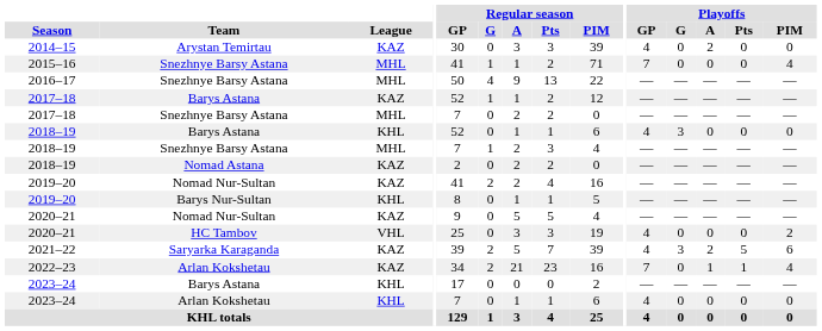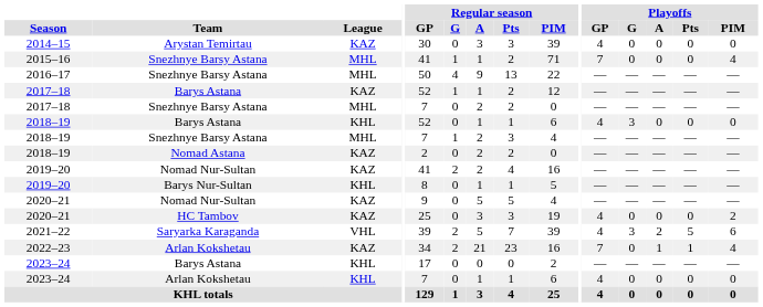 <table border="0" cellpadding="1" cellspacing="0" style="text-align:center; width:60em">
 <tr bgcolor="#e0e0e0">
 <th colspan="3" bgcolor="#ffffff"></th>
 <th rowspan="99" bgcolor="#ffffff"></th>
 <th colspan="5"><a href='#'>Regular season</a></th>
 <th rowspan="99" bgcolor="#ffffff"></th>
 <th colspan="5"><a href='#'>Playoffs</a></th>
 </tr>
 <tr bgcolor="#e0e0e0">
 <th><a href='#'>Season</a></th>
 <th>Team</th>
 <th>League</th>
 <th>GP</th>
 <th><a href='#'>G</a></th>
 <th><a href='#'>A</a></th>
 <th><a href='#'>Pts</a></th>
 <th><a href='#'>PIM</a></th>
 <th>GP</th>
 <th>G</th>
 <th>A</th>
 <th>Pts</th>
 <th>PIM</th>
 </tr>
 <tr>
 <td><a href='#'>2014–15</a></td>
 <td><a href='#'>Arystan Temirtau</a></td>
 <td><a href='#'>KAZ</a></td>
 <td>30</td>
 <td>0</td>
 <td>3</td>
 <td>3</td>
 <td>39</td>
 <td>4</td>
 <td>0</td>
-<td>2</td>
+<td>0</td>
 <td>0</td>
 <td>0</td>
 </tr>
 <tr bgcolor="#f0f0f0">
 <td 2015–16 MHL season>2015–16</td>
 <td><a href='#'>Snezhnye Barsy Astana</a></td>
 <td><a href='#'>MHL</a></td>
 <td>41</td>
 <td>1</td>
 <td>1</td>
 <td>2</td>
 <td>71</td>
 <td>7</td>
 <td>0</td>
 <td>0</td>
 <td>0</td>
 <td>4</td>
 </tr>
 <tr>
 <td 2016–17 MHL season>2016–17</td>
 <td>Snezhnye Barsy Astana</td>
 <td>MHL</td>
 <td>50</td>
 <td>4</td>
 <td>9</td>
 <td>13</td>
 <td>22</td>
 <td>—</td>
 <td>—</td>
 <td>—</td>
 <td>—</td>
 <td>—</td>
 </tr>
 <tr bgcolor="#f0f0f0">
 <td><a href='#'>2017–18</a></td>
 <td><a href='#'>Barys Astana</a></td>
 <td>KAZ</td>
 <td>52</td>
 <td>1</td>
 <td>1</td>
 <td>2</td>
 <td>12</td>
 <td>—</td>
 <td>—</td>
 <td>—</td>
 <td>—</td>
 <td>—</td>
 </tr>
 <tr>
 <td 2017–18 MHL season>2017–18</td>
 <td>Snezhnye Barsy Astana</td>
 <td>MHL</td>
 <td>7</td>
 <td>0</td>
 <td>2</td>
 <td>2</td>
 <td>0</td>
 <td>—</td>
 <td>—</td>
 <td>—</td>
 <td>—</td>
 <td>—</td>
 </tr>
 <tr bgcolor="#f0f0f0">
 <td><a href='#'>2018–19</a></td>
 <td>Barys Astana</td>
 <td>KHL</td>
 <td>52</td>
 <td>0</td>
 <td>1</td>
 <td>1</td>
 <td>6</td>
 <td>4</td>
 <td>3</td>
 <td>0</td>
 <td>0</td>
 <td>0</td>
 </tr>
 <tr>
 <td>2018–19</td>
 <td>Snezhnye Barsy Astana</td>
 <td>MHL</td>
 <td>7</td>
 <td>1</td>
 <td>2</td>
 <td>3</td>
 <td>4</td>
 <td>—</td>
 <td>—</td>
 <td>—</td>
 <td>—</td>
 <td>—</td>
 </tr>
 <tr bgcolor="#f0f0f0">
 <td>2018–19</td>
 <td><a href='#'>Nomad Astana</a></td>
 <td>KAZ</td>
 <td>2</td>
 <td>0</td>
 <td>2</td>
 <td>2</td>
 <td>0</td>
 <td>—</td>
 <td>—</td>
 <td>—</td>
 <td>—</td>
 <td>—</td>
 </tr>
 <tr>
 <td>2019–20</td>
 <td>Nomad Nur-Sultan</td>
 <td>KAZ</td>
 <td>41</td>
 <td>2</td>
 <td>2</td>
 <td>4</td>
 <td>16</td>
 <td>—</td>
 <td>—</td>
 <td>—</td>
 <td>—</td>
 <td>—</td>
 </tr>
 <tr bgcolor="#f0f0f0">
 <td><a href='#'>2019–20</a></td>
 <td>Barys Nur-Sultan</td>
 <td>KHL</td>
 <td>8</td>
 <td>0</td>
 <td>1</td>
 <td>1</td>
 <td>5</td>
 <td>—</td>
 <td>—</td>
 <td>—</td>
 <td>—</td>
 <td>—</td>
 </tr>
 <tr>
 <td>2020–21</td>
 <td>Nomad Nur-Sultan</td>
 <td>KAZ</td>
 <td>9</td>
 <td>0</td>
 <td>5</td>
 <td>5</td>
 <td>4</td>
 <td>—</td>
 <td>—</td>
 <td>—</td>
 <td>—</td>
 <td>—</td>
 </tr>
 <tr bgcolor="#f0f0f0">
 <td>2020–21</td>
 <td><a href='#'>HC Tambov</a></td>
-<td>VHL</td>
+<td>KAZ</td>
 <td>25</td>
 <td>0</td>
 <td>3</td>
 <td>3</td>
 <td>19</td>
 <td>4</td>
 <td>0</td>
 <td>0</td>
 <td>0</td>
 <td>2</td>
 </tr>
 <tr>
 <td>2021–22</td>
 <td><a href='#'>Saryarka Karaganda</a></td>
-<td>KAZ</td>
+<td>VHL</td>
 <td>39</td>
 <td>2</td>
 <td>5</td>
 <td>7</td>
 <td>39</td>
 <td>4</td>
 <td>3</td>
 <td>2</td>
 <td>5</td>
 <td>6</td>
 </tr>
 <tr bgcolor="#f0f0f0">
 <td>2022–23</td>
 <td><a href='#'>Arlan Kokshetau</a></td>
 <td>KAZ</td>
 <td>34</td>
 <td>2</td>
 <td>21</td>
 <td>23</td>
 <td>16</td>
 <td>7</td>
 <td>0</td>
 <td>1</td>
 <td>1</td>
 <td>4</td>
 </tr>
 <tr>
 <td><a href='#'>2023–24</a></td>
 <td>Barys Astana</td>
 <td>KHL</td>
 <td>17</td>
 <td>0</td>
 <td>0</td>
 <td>0</td>
 <td>2</td>
 <td>—</td>
 <td>—</td>
 <td>—</td>
 <td>—</td>
 <td>—</td>
 </tr>
 <tr bgcolor="#f0f0f0">
 <td>2023–24</td>
 <td>Arlan Kokshetau</td>
 <td><a href='#'>KHL</a></td>
 <td>7</td>
 <td>0</td>
 <td>1</td>
 <td>1</td>
 <td>6</td>
 <td>4</td>
 <td>0</td>
 <td>0</td>
 <td>0</td>
 <td>0</td>
 </tr>
 <tr bgcolor="#e0e0e0">
 <th colspan="3">KHL totals</th>
 <th>129</th>
 <th>1</th>
 <th>3</th>
 <th>4</th>
 <th>25</th>
 <th>4</th>
 <th>0</th>
 <th>0</th>
 <th>0</th>
 <th>0</th>
 </tr>
 </table>
